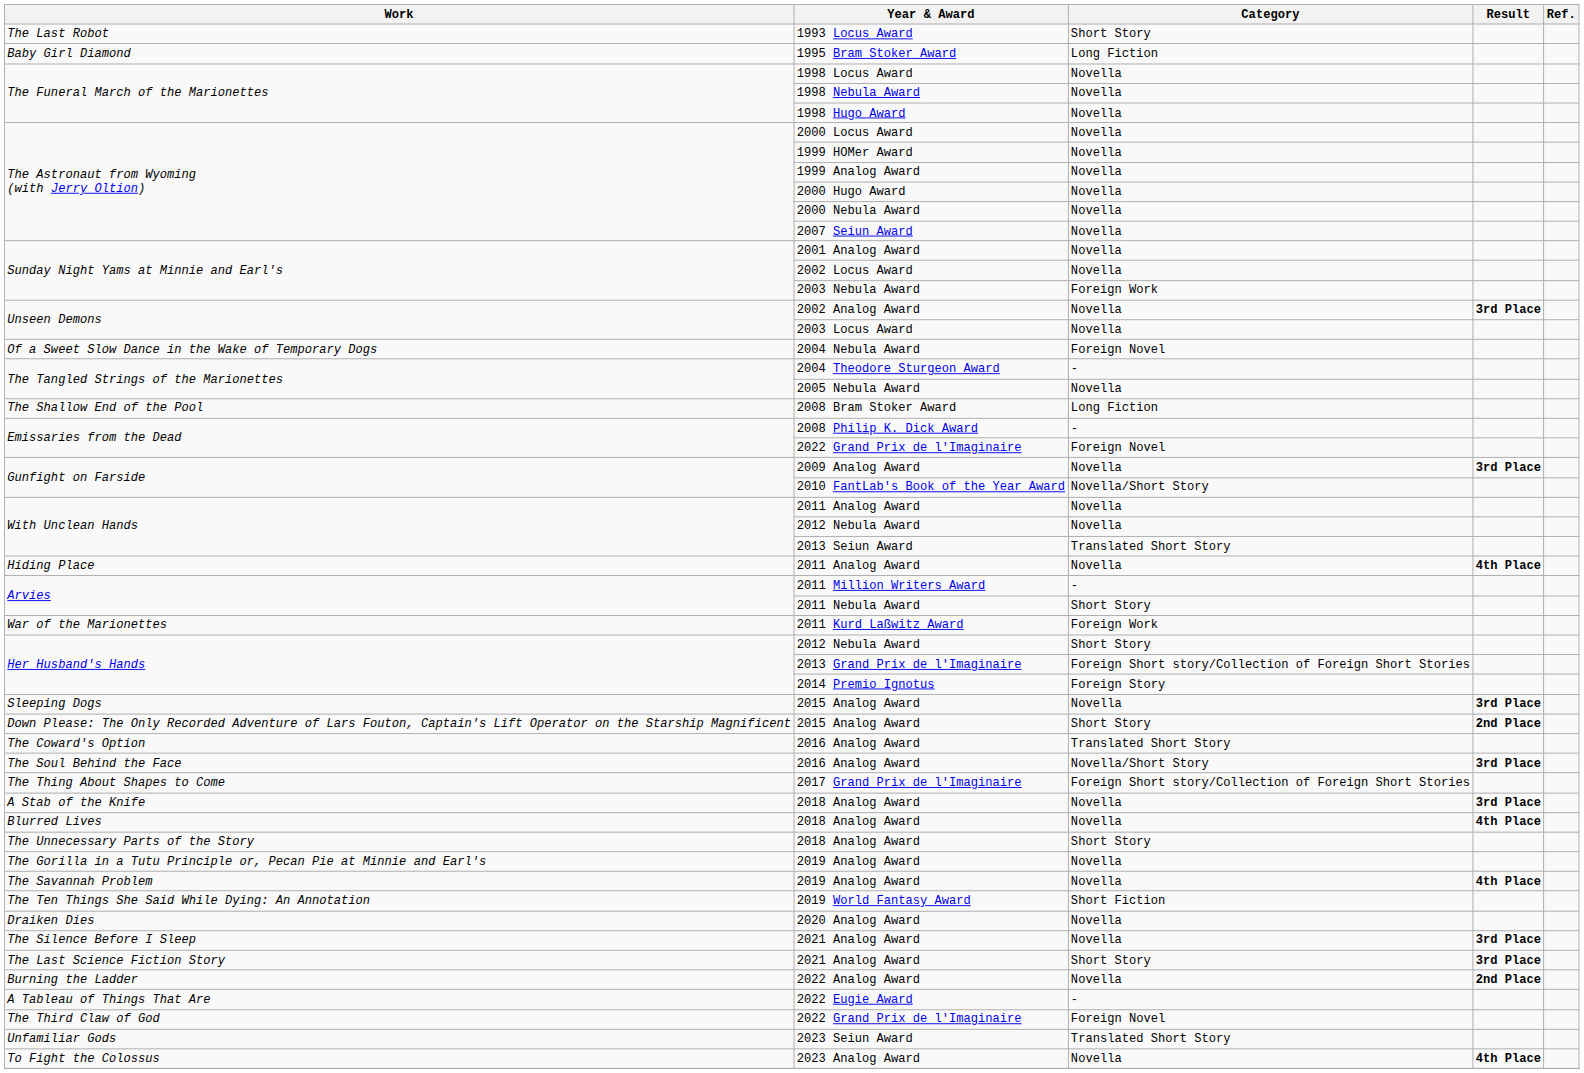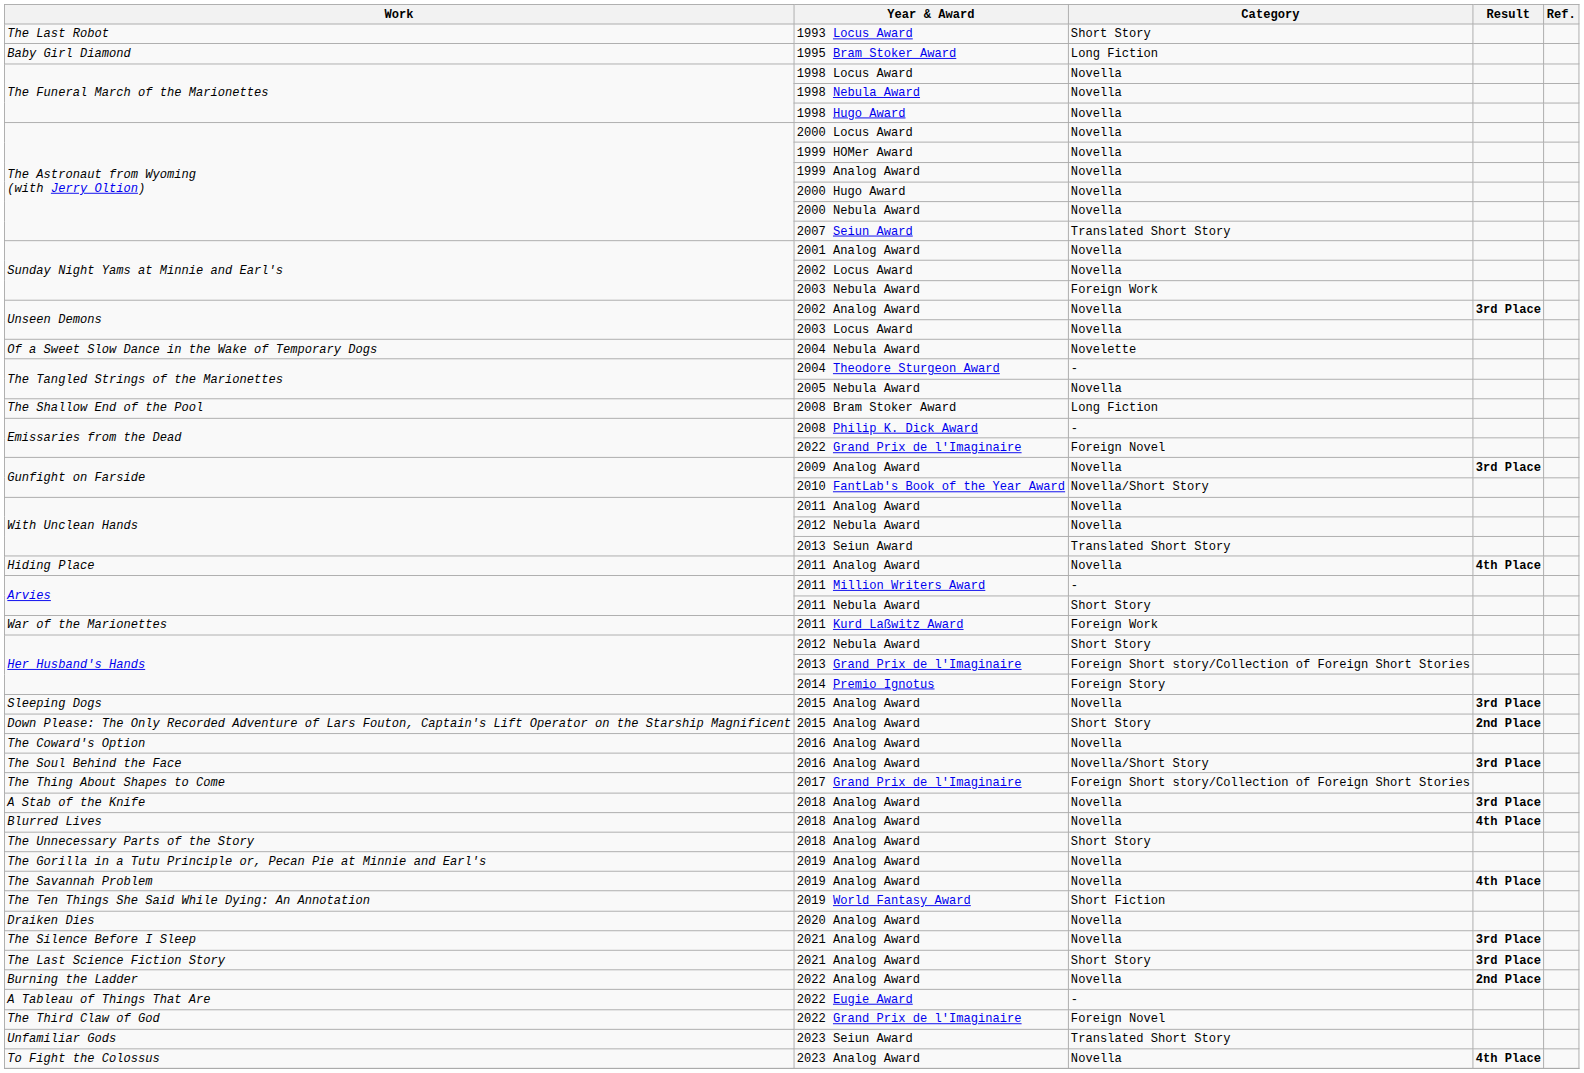 <table class="wikitable">
 <tr>
 <th>Work</th>
 <th>Year & Award</th>
 <th>Category</th>
 <th>Result</th>
 <th>Ref.</th>
 </tr>
 <tr>
 <td rowspan="1"><em>The Last Robot</em></td>
 <td>1993 <a href='#'>Locus Award</a></td>
 <td>Short Story</td>
 <td></td>
 <td></td>
 </tr>
 <tr>
 <td rowspan="1"><em>Baby Girl Diamond</em></td>
 <td>1995 <a href='#'>Bram Stoker Award</a></td>
 <td>Long Fiction</td>
 <td></td>
 <td></td>
 </tr>
 <tr>
 <td rowspan="3"><em>The Funeral March of the Marionettes</em></td>
 <td>1998 Locus Award</td>
 <td>Novella</td>
 <td></td>
 <td></td>
 </tr>
 <tr>
 <td>1998 <a href='#'>Nebula Award</a></td>
 <td>Novella</td>
 <td></td>
 <td></td>
 </tr>
 <tr>
 <td>1998 <a href='#'>Hugo Award</a></td>
 <td>Novella</td>
 <td></td>
 <td></td>
 </tr>
 <tr>
 <td rowspan="6"><em>The Astronaut from Wyoming</em><br><em>(with <a href='#'>Jerry Oltion</a>)</em></td>
 <td>2000 Locus Award</td>
 <td>Novella</td>
 <td></td>
 <td></td>
 </tr>
 <tr>
 <td>1999 HOMer Award</td>
 <td>Novella</td>
 <td></td>
 <td></td>
 </tr>
 <tr>
 <td>1999 Analog Award</td>
 <td>Novella</td>
 <td></td>
 <td></td>
 </tr>
 <tr>
 <td>2000 Hugo Award</td>
 <td>Novella</td>
 <td></td>
 <td></td>
 </tr>
 <tr>
 <td>2000 Nebula Award</td>
 <td>Novella</td>
 <td></td>
 <td></td>
 </tr>
 <tr>
 <td>2007 <a href='#'>Seiun Award</a></td>
-<td>Novella</td>
+<td>Translated Short Story</td>
 <td></td>
 <td></td>
 </tr>
 <tr>
 <td rowspan="3"><em>Sunday Night Yams at Minnie and Earl's</em></td>
 <td>2001 Analog Award</td>
 <td>Novella</td>
 <td></td>
 <td></td>
 </tr>
 <tr>
 <td>2002 Locus Award</td>
 <td>Novella</td>
 <td></td>
 <td></td>
 </tr>
 <tr>
 <td>2003 Nebula Award</td>
 <td>Foreign Work</td>
 <td></td>
 <td></td>
 </tr>
 <tr>
 <td rowspan="2"><em>Unseen Demons</em></td>
 <td>2002 Analog Award</td>
 <td>Novella</td>
 <td><strong>3rd Place</strong></td>
 <td></td>
 </tr>
 <tr>
 <td>2003 Locus Award</td>
 <td>Novella</td>
 <td></td>
 <td></td>
 </tr>
 <tr>
 <td rowspan="1"><em>Of a Sweet Slow Dance in the Wake of Temporary Dogs</em></td>
 <td>2004 Nebula Award</td>
-<td>Foreign Novel</td>
+<td>Novelette</td>
 <td></td>
 <td></td>
 </tr>
 <tr>
 <td rowspan="2"><em>The Tangled Strings of the Marionettes</em></td>
 <td>2004 <a href='#'>Theodore Sturgeon Award</a></td>
 <td>-</td>
 <td></td>
 <td></td>
 </tr>
 <tr>
 <td>2005 Nebula Award</td>
 <td>Novella</td>
 <td></td>
 <td></td>
 </tr>
 <tr>
 <td rowspan="1"><em>The Shallow End of the Pool</em></td>
 <td>2008 Bram Stoker Award</td>
 <td>Long Fiction</td>
 <td></td>
 <td></td>
 </tr>
 <tr>
 <td rowspan="2"><em>Emissaries from the Dead</em></td>
 <td>2008 <a href='#'>Philip K. Dick Award</a></td>
 <td>-</td>
 <td></td>
 <td></td>
 </tr>
 <tr>
 <td>2022 <a href='#'>Grand Prix de l'Imaginaire</a></td>
 <td>Foreign Novel</td>
 <td></td>
 <td></td>
 </tr>
 <tr>
 <td rowspan="2"><em>Gunfight on Farside</em></td>
 <td>2009 Analog Award</td>
 <td>Novella</td>
 <td><strong>3rd Place</strong></td>
 <td></td>
 </tr>
 <tr>
 <td>2010 <a href='#'>FantLab's Book of the Year Award</a></td>
 <td>Novella/Short Story</td>
 <td></td>
 <td></td>
 </tr>
 <tr>
 <td rowspan="3"><em>With Unclean Hands</em></td>
 <td>2011 Analog Award</td>
 <td>Novella</td>
 <td></td>
 <td></td>
 </tr>
 <tr>
 <td>2012 Nebula Award</td>
 <td>Novella</td>
 <td></td>
 <td></td>
 </tr>
 <tr>
 <td>2013 Seiun Award</td>
 <td>Translated Short Story</td>
 <td></td>
 <td></td>
 </tr>
 <tr>
 <td rowspan="1"><em>Hiding Place</em></td>
 <td>2011 Analog Award</td>
 <td>Novella</td>
 <td><strong>4th Place</strong></td>
 <td></td>
 </tr>
 <tr>
 <td rowspan="2"><em><a href='#'>Arvies</a></em></td>
 <td>2011 <a href='#'>Million Writers Award</a></td>
 <td>-</td>
 <td></td>
 <td></td>
 </tr>
 <tr>
 <td>2011 Nebula Award</td>
 <td>Short Story</td>
 <td></td>
 <td></td>
 </tr>
 <tr>
 <td rowspan="1"><em>War of the Marionettes</em></td>
 <td>2011 <a href='#'>Kurd Laßwitz Award</a></td>
 <td>Foreign Work</td>
 <td></td>
 <td></td>
 </tr>
 <tr>
 <td rowspan="3"><em><a href='#'>Her Husband's Hands</a></em></td>
 <td>2012 Nebula Award</td>
 <td>Short Story</td>
 <td></td>
 <td></td>
 </tr>
 <tr>
 <td>2013 <a href='#'>Grand Prix de l'Imaginaire</a></td>
 <td>Foreign Short story/Collection of Foreign Short Stories</td>
 <td></td>
 <td></td>
 </tr>
 <tr>
 <td>2014 <a href='#'>Premio Ignotus</a></td>
 <td>Foreign Story</td>
 <td></td>
 <td></td>
 </tr>
 <tr>
 <td rowspan="1"><em>Sleeping Dogs</em></td>
 <td>2015 Analog Award</td>
 <td>Novella</td>
 <td><strong>3rd Place</strong></td>
 <td></td>
 </tr>
 <tr>
 <td rowspan="1"><em>Down Please: The Only Recorded Adventure of Lars Fouton, Captain's Lift Operator on the Starship Magnificent</em></td>
 <td>2015 Analog Award</td>
 <td>Short Story</td>
 <td><strong>2nd Place</strong></td>
 <td></td>
 </tr>
 <tr>
 <td rowspan="1"><em>The Coward's Option</em></td>
 <td>2016 Analog Award</td>
-<td>Translated Short Story</td>
+<td>Novella</td>
 <td></td>
 <td></td>
 </tr>
 <tr>
 <td rowspan="1"><em>The Soul Behind the Face</em></td>
 <td>2016 Analog Award</td>
 <td>Novella/Short Story</td>
 <td><strong>3rd Place</strong></td>
 <td></td>
 </tr>
 <tr>
 <td rowspan="1"><em>The Thing About Shapes to Come</em></td>
 <td>2017 <a href='#'>Grand Prix de l'Imaginaire</a></td>
 <td>Foreign Short story/Collection of Foreign Short Stories</td>
 <td></td>
 <td></td>
 </tr>
 <tr>
 <td rowspan="1"><em>A Stab of the Knife</em></td>
 <td>2018 Analog Award</td>
 <td>Novella</td>
 <td><strong>3rd Place</strong></td>
 <td></td>
 </tr>
 <tr>
 <td rowspan="1"><em>Blurred Lives</em></td>
 <td>2018 Analog Award</td>
 <td>Novella</td>
 <td><strong>4th Place</strong></td>
 <td></td>
 </tr>
 <tr>
 <td rowspan="1"><em>The Unnecessary Parts of the Story</em></td>
 <td>2018 Analog Award</td>
 <td>Short Story</td>
 <td></td>
 <td></td>
 </tr>
 <tr>
 <td rowspan="1"><em>The Gorilla in a Tutu Principle or, Pecan Pie at Minnie and Earl's</em></td>
 <td>2019 Analog Award</td>
 <td>Novella</td>
 <td></td>
 <td></td>
 </tr>
 <tr>
 <td rowspan="1"><em>The Savannah Problem</em></td>
 <td>2019 Analog Award</td>
 <td>Novella</td>
 <td><strong>4th Place</strong></td>
 <td></td>
 </tr>
 <tr>
 <td rowspan="1"><em>The Ten Things She Said While Dying: An Annotation</em></td>
 <td>2019 <a href='#'>World Fantasy Award</a></td>
 <td>Short Fiction</td>
 <td></td>
 <td></td>
 </tr>
 <tr>
 <td rowspan="1"><em>Draiken Dies</em></td>
 <td>2020 Analog Award</td>
 <td>Novella</td>
 <td></td>
 <td></td>
 </tr>
 <tr>
 <td rowspan="1"><em>The Silence Before I Sleep</em></td>
 <td>2021 Analog Award</td>
 <td>Novella</td>
 <td><strong>3rd Place</strong></td>
 <td></td>
 </tr>
 <tr>
 <td rowspan="1"><em>The Last Science Fiction Story</em></td>
 <td>2021 Analog Award</td>
 <td>Short Story</td>
 <td><strong>3rd Place</strong></td>
 <td></td>
 </tr>
 <tr>
 <td rowspan="1"><em>Burning the Ladder</em></td>
 <td>2022 Analog Award</td>
 <td>Novella</td>
 <td><strong>2nd Place</strong></td>
 <td></td>
 </tr>
 <tr>
 <td rowspan="1"><em>A Tableau of Things That Are</em></td>
 <td>2022 <a href='#'>Eugie Award</a></td>
 <td>-</td>
 <td></td>
 <td></td>
 </tr>
 <tr>
 <td rowspan="1"><em>The Third Claw of God</em></td>
 <td>2022 <a href='#'>Grand Prix de l'Imaginaire</a></td>
 <td>Foreign Novel</td>
 <td></td>
 <td></td>
 </tr>
 <tr>
 <td rowspan="1"><em>Unfamiliar Gods</em></td>
 <td>2023 Seiun Award</td>
 <td>Translated Short Story</td>
 <td></td>
 <td></td>
 </tr>
 <tr>
 <td rowspan="1"><em>To Fight the Colossus</em></td>
 <td>2023 Analog Award</td>
 <td>Novella</td>
 <td><strong>4th Place</strong></td>
 <td></td>
 </tr>
 <tr>
 </tr>
 </table>
